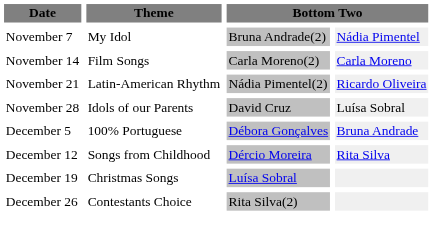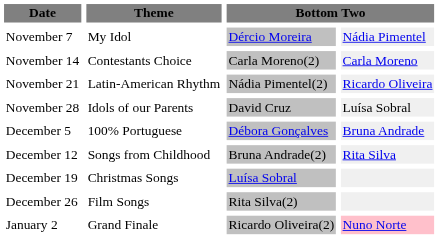 <table cellpadding=2 cellspacing=6>
 <tr bgcolor=#808080>
 <th>Date</th>
 <th>Theme</th>
 <th colspan=2 align="center">Bottom Two</th>
 </tr>
 <tr>
 <td>November 7</td>
 <td>My Idol</td>
-<td bgcolor="#C0C0C0">Bruna Andrade(2)</td>
+<td bgcolor="#C0C0C0"><a href='#'>Dércio Moreira</a></td>
 <td bgcolor="#F0F0F0"><a href='#'>Nádia Pimentel</a></td>
 </tr>
 <tr>
 <td>November 14</td>
-<td>Film Songs</td>
+<td>Contestants Choice</td>
 <td bgcolor="#C0C0C0">Carla Moreno(2)</td>
 <td bgcolor="#F0F0F0"><a href='#'>Carla Moreno</a></td>
 </tr>
 <tr>
 <td>November 21</td>
 <td>Latin-American Rhythm</td>
 <td bgcolor="#C0C0C0">Nádia Pimentel(2)</td>
 <td bgcolor="#F0F0F0"><a href='#'>Ricardo Oliveira</a></td>
 </tr>
 <tr>
 <td>November 28</td>
 <td>Idols of our Parents</td>
 <td bgcolor="#C0C0C0">David Cruz</td>
 <td bgcolor="#F0F0F0">Luísa Sobral</td>
 </tr>
 <tr>
 <td>December 5</td>
 <td>100% Portuguese</td>
 <td bgcolor="#C0C0C0"><a href='#'>Débora Gonçalves</a></td>
 <td bgcolor="#F0F0F0"><a href='#'>Bruna Andrade</a></td>
 </tr>
 <tr>
 <td>December 12</td>
 <td>Songs from Childhood</td>
-<td bgcolor="#C0C0C0"><a href='#'>Dércio Moreira</a></td>
+<td bgcolor="#C0C0C0">Bruna Andrade(2)</td>
 <td bgcolor="#F0F0F0"><a href='#'>Rita Silva</a></td>
 </tr>
 <tr>
 <td>December 19</td>
 <td>Christmas Songs</td>
 <td bgcolor="#C0C0C0"><a href='#'>Luísa Sobral</a></td>
 <td bgcolor="#F0F0F0"></td>
 </tr>
 <tr>
 <td>December 26</td>
-<td>Contestants Choice</td>
+<td>Film Songs</td>
 <td bgcolor="#C0C0C0">Rita Silva(2)</td>
 <td bgcolor="#F0F0F0"></td>
 </tr>
+<tr>
+<td>January 2</td>
+<td>Grand Finale</td>
+<td bgcolor="#C0C0C0">Ricardo Oliveira(2)</td>
+<td bgcolor="pink"><a href='#'>Nuno Norte</a></td>
+<td></td>
+</tr>
 </table>
